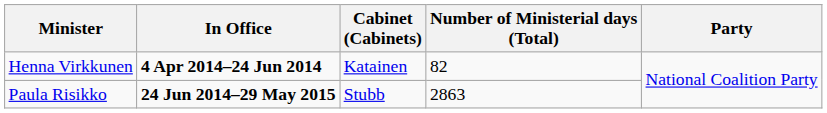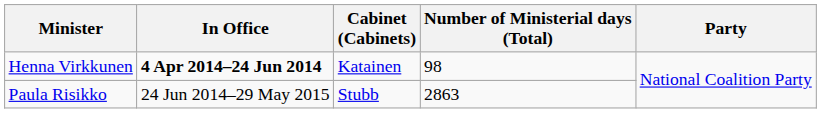 <table class="wikitable">
 <tr>
 <th>Minister</th>
 <th>In Office</th>
 <th>Cabinet<br>(Cabinets)</th>
 <th>Number of Ministerial days <br>(Total)</th>
 <th>Party</th>
 </tr>
 <tr>
 <td><a href='#'>Henna Virkkunen</a></td>
 <td><strong>4 Apr 2014–24 Jun 2014</strong></td>
 <td><a href='#'>Katainen</a></td>
-<td>82</td>
+<td>98</td>
 <td rowspan=2><a href='#'>National Coalition Party</a></td>
 </tr>
 <tr>
 <td><a href='#'>Paula Risikko</a></td>
-<td><strong>24 Jun 2014–29 May 2015</strong></td>
+<td>24 Jun 2014–29 May 2015</td>
 <td><a href='#'>Stubb</a></td>
 <td>2863</td>
 </tr>
 </table>
